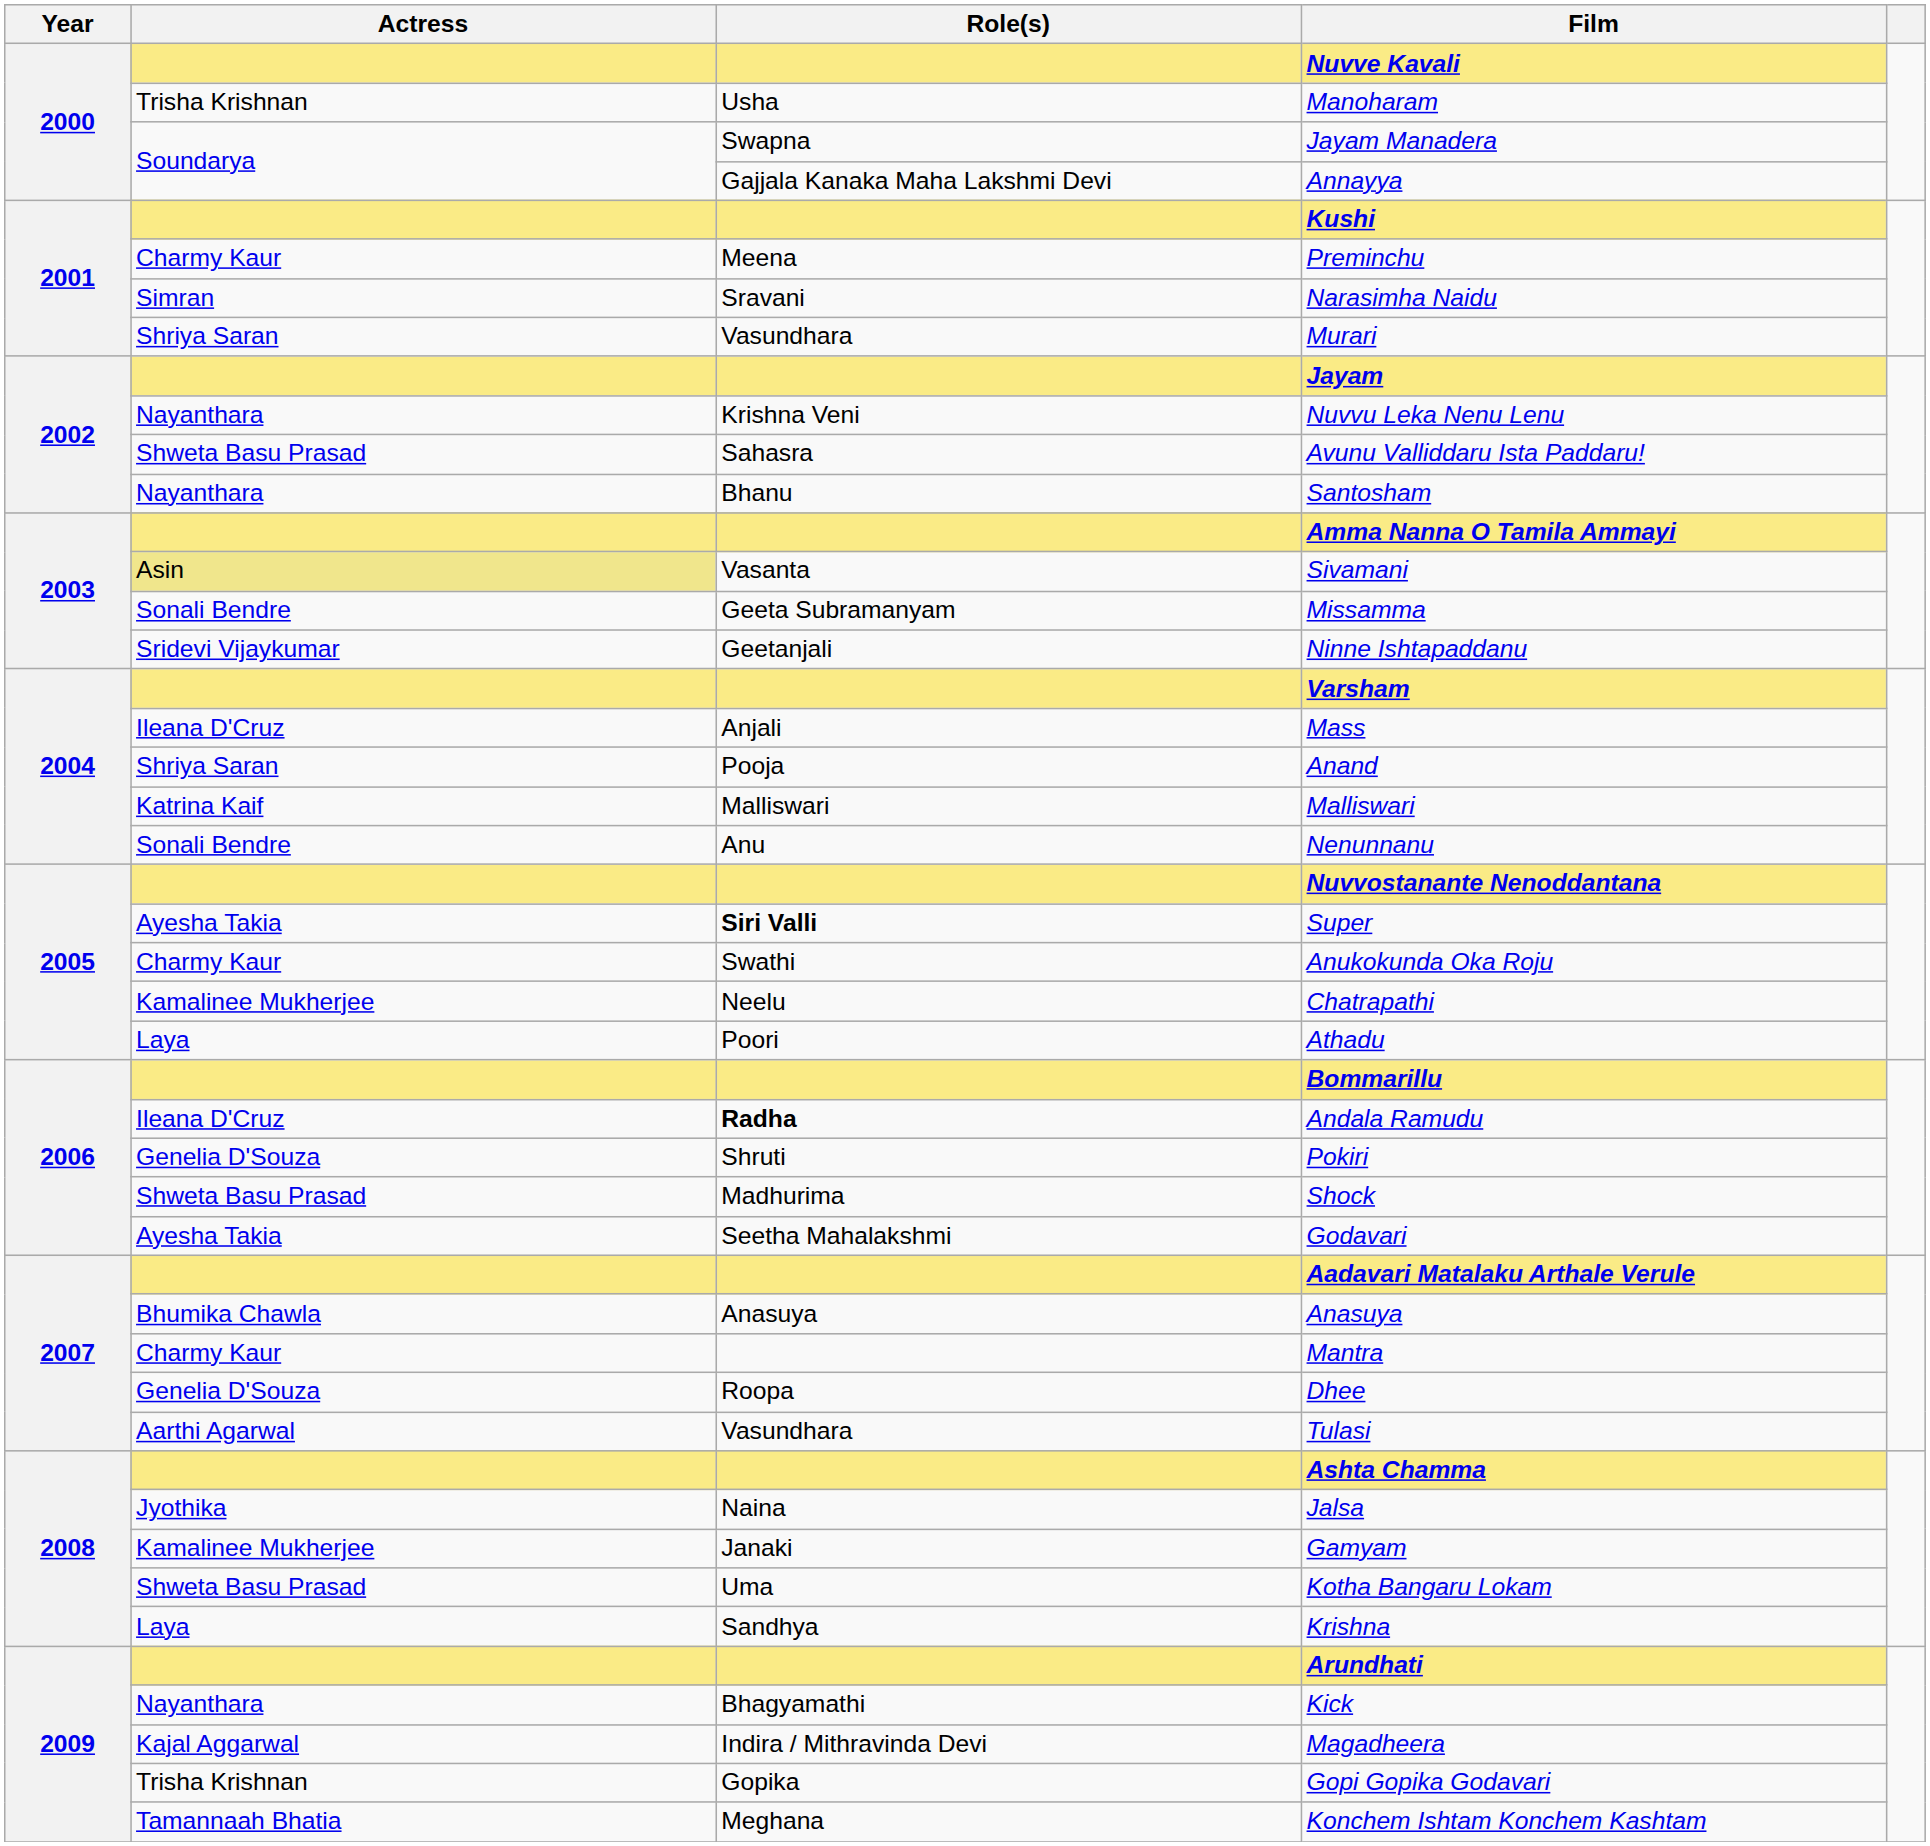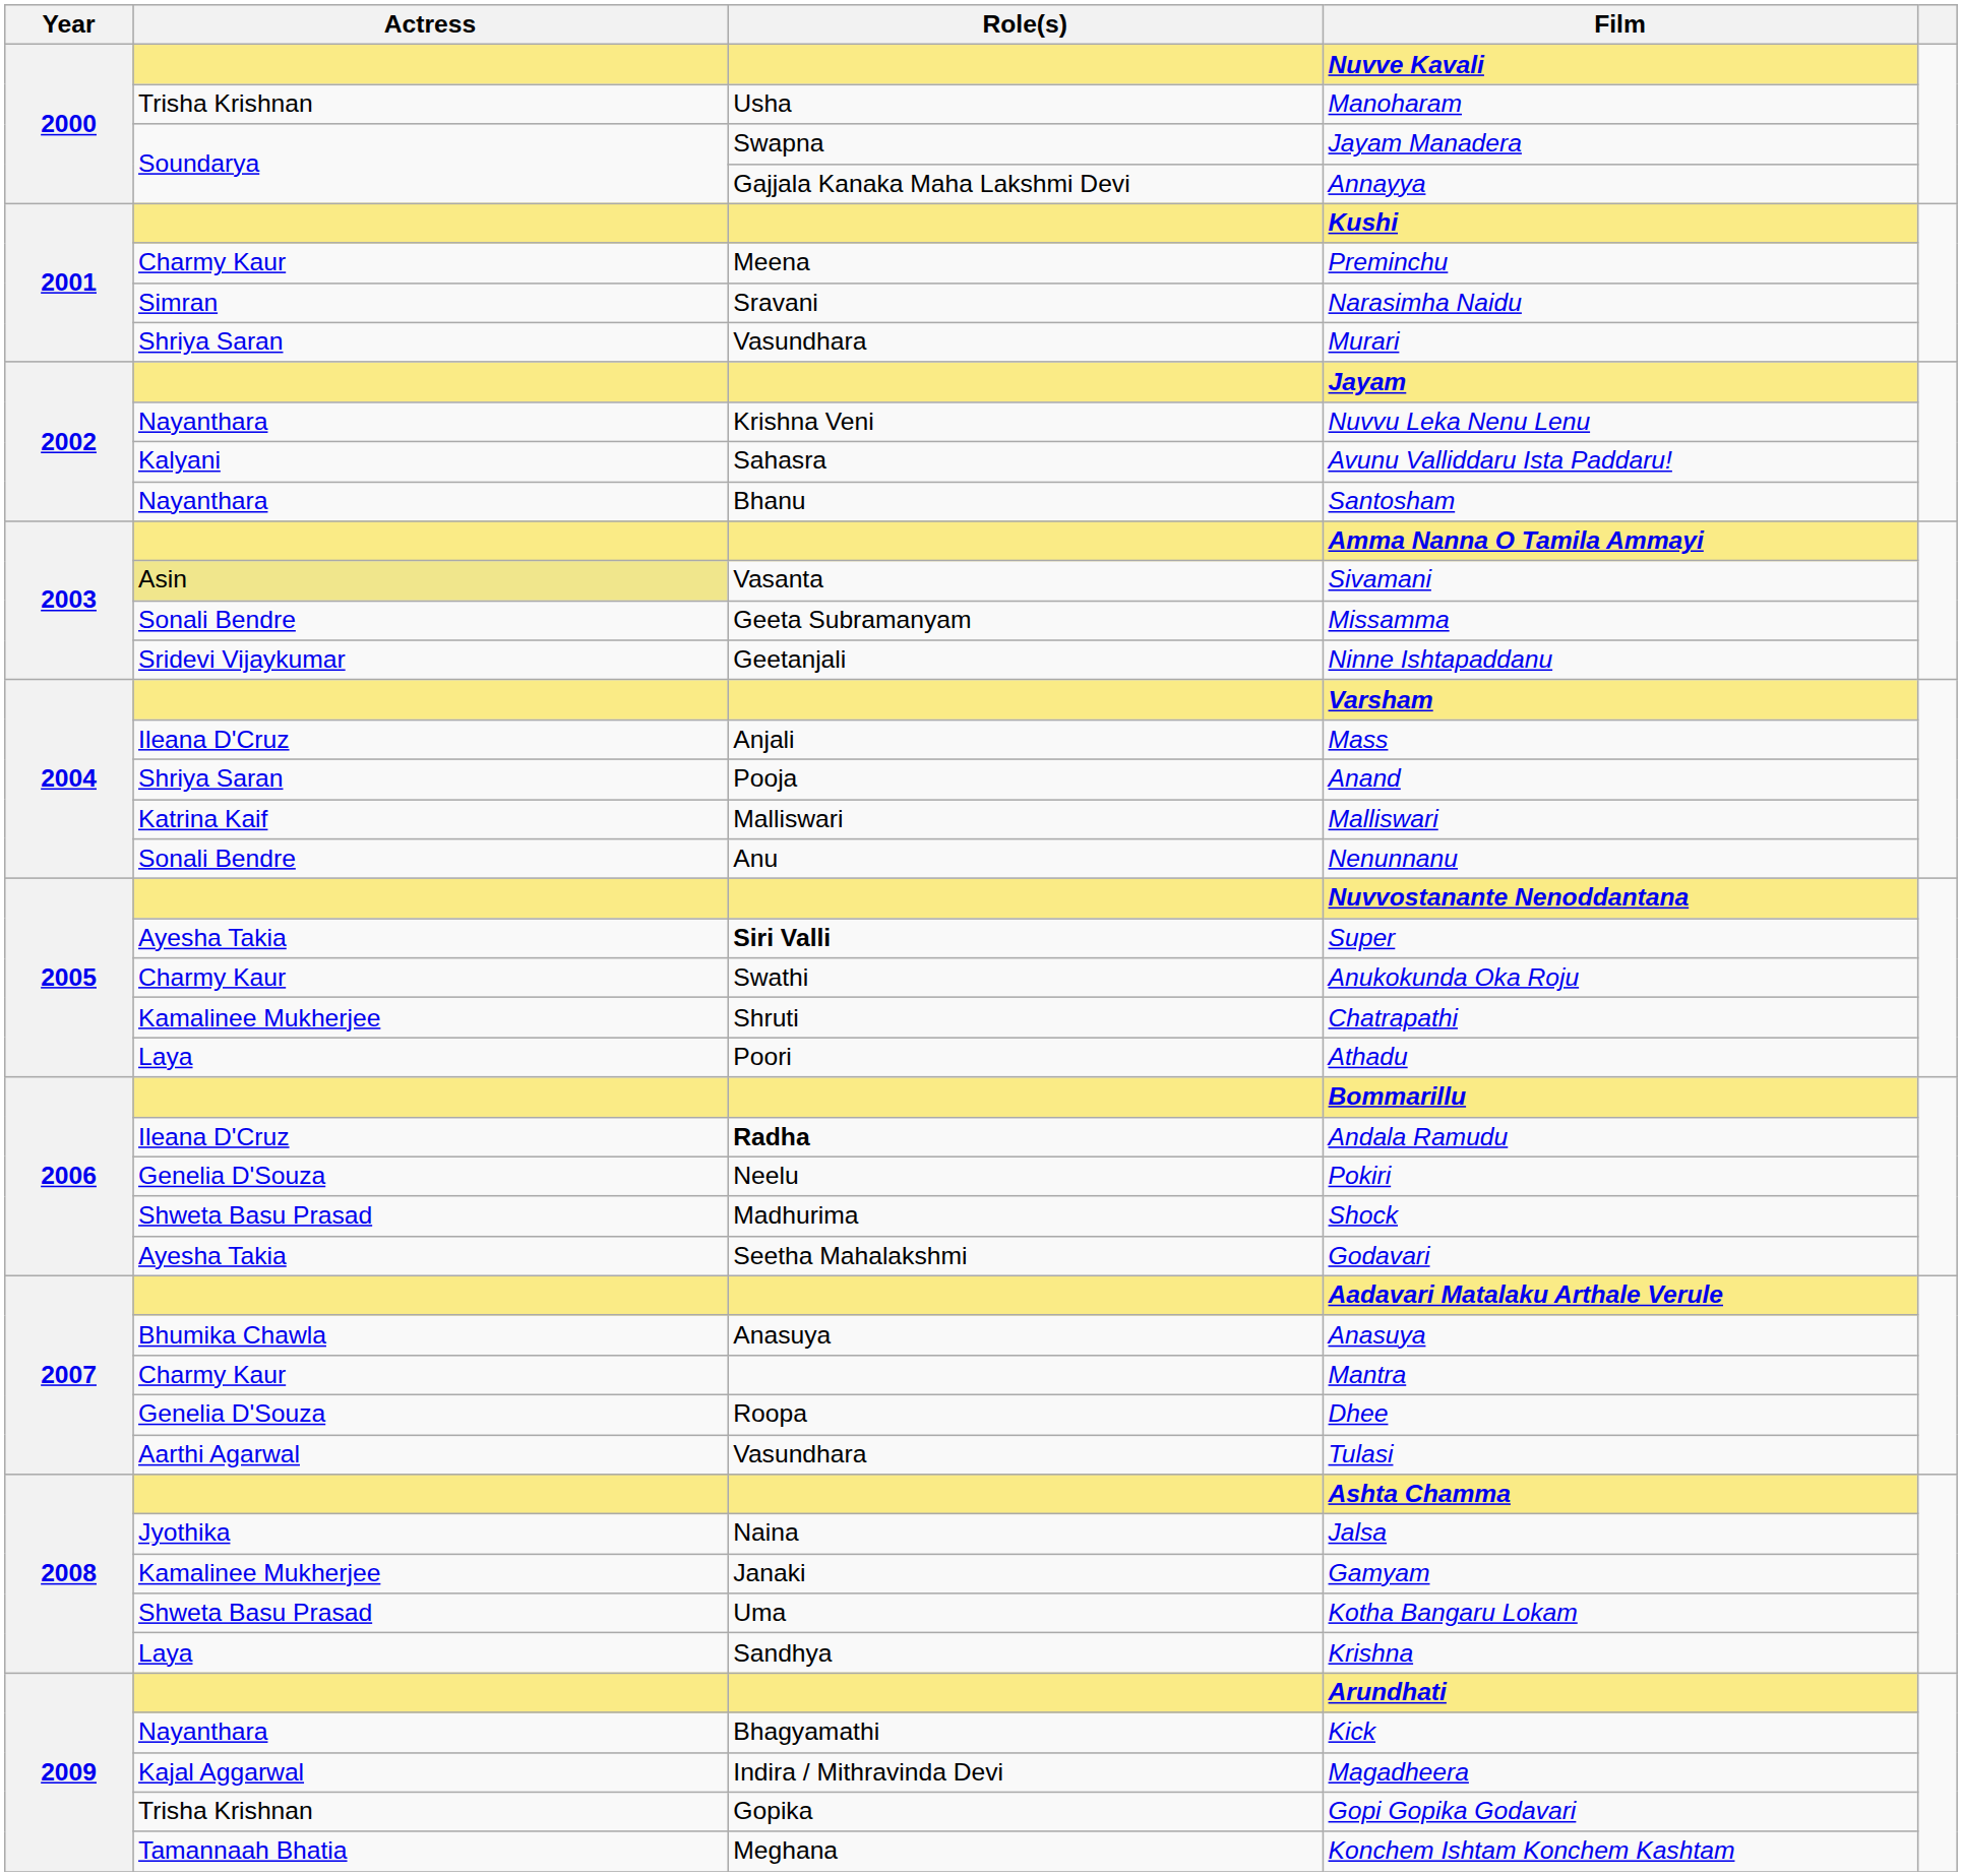 <table class="wikitable sortable">
 <tr>
 <th scope="col" style="width:3%;">Year</th>
 <th scope="col" style="width:15%;">Actress</th>
 <th scope="col" style="width:15%;">Role(s)</th>
 <th scope="col" style="width:15%;">Film</th>
 <th scope="col" style="width:1%;" class="unsortable"></th>
 </tr>
 <tr>
 <th rowspan="4" scope="row" style="text-align:center"><a href='#'>2000</a></th>
 <td style="background:#FAEB86;"><strong> </strong></td>
 <td style="background:#FAEB86;"><strong></strong></td>
 <td style="background:#FAEB86;"><strong><em><a href='#'>Nuvve Kavali</a></em></strong></td>
 <td rowspan="4" style="text-align:center;"></td>
 </tr>
 <tr>
 <td>Trisha Krishnan</td>
 <td>Usha</td>
 <td><a href='#'><em>Manoharam</em></a></td>
 </tr>
 <tr>
 <td rowspan="2"><a href='#'>Soundarya</a></td>
 <td>Swapna</td>
 <td><em><a href='#'>Jayam Manadera</a></em></td>
 </tr>
 <tr>
 <td>Gajjala Kanaka Maha Lakshmi Devi</td>
 <td><em><a href='#'>Annayya</a></em></td>
 </tr>
 <tr>
 <th rowspan="4" scope="row" style="text-align:center"><a href='#'>2001</a></th>
 <td style="background:#FAEB86;"><strong> </strong></td>
 <td style="background:#FAEB86;"><strong></strong></td>
 <td style="background:#FAEB86;"><em><a href='#'><strong>Kushi</strong></a></em></td>
 <td rowspan="4" style="text-align:center;"></td>
 </tr>
 <tr>
 <td><a href='#'>Charmy Kaur</a></td>
 <td>Meena</td>
 <td><em><a href='#'>Preminchu</a></em></td>
 </tr>
 <tr>
 <td><a href='#'>Simran</a></td>
 <td>Sravani</td>
 <td><em><a href='#'>Narasimha Naidu</a></em></td>
 </tr>
 <tr>
 <td><a href='#'>Shriya Saran</a></td>
 <td>Vasundhara</td>
 <td><em><a href='#'>Murari</a></em></td>
 </tr>
 <tr>
 <th rowspan="4" scope="row" style="text-align:center"><a href='#'>2002</a></th>
 <td style="background:#FAEB86;"><strong> </strong></td>
 <td style="background:#FAEB86;"><strong></strong></td>
 <td style="background:#FAEB86;"><em><a href='#'><strong>Jayam</strong></a></em></td>
 <td rowspan="4" style="text-align:center;"></td>
 </tr>
 <tr>
 <td><a href='#'>Nayanthara</a></td>
 <td>Krishna Veni</td>
 <td><em><a href='#'>Nuvvu Leka Nenu Lenu</a></em></td>
 </tr>
 <tr>
-<td><a href='#'>Shweta Basu Prasad</a></td>
+<td><a href='#'>Kalyani</a></td>
 <td>Sahasra</td>
 <td><em><a href='#'>Avunu Valliddaru Ista Paddaru!</a></em></td>
 </tr>
 <tr>
 <td><a href='#'>Nayanthara</a></td>
 <td>Bhanu</td>
 <td><em><a href='#'>Santosham</a></em></td>
 </tr>
 <tr>
 <th rowspan="4" scope="row" style="text-align:center"><a href='#'>2003</a></th>
 <td style="background:#FAEB86;"><strong> </strong></td>
 <td style="background:#FAEB86;"><strong></strong></td>
 <td style="background:#FAEB86;"><strong><em><a href='#'>Amma Nanna O Tamila Ammayi</a></em></strong></td>
 <td rowspan="4" style="text-align:center;"></td>
 </tr>
 <tr>
 <td style="background: khaki;">Asin</td>
 <td>Vasanta</td>
 <td><em><a href='#'>Sivamani</a></em></td>
 </tr>
 <tr>
 <td><a href='#'>Sonali Bendre</a></td>
 <td>Geeta Subramanyam</td>
 <td><em><a href='#'>Missamma</a></em></td>
 </tr>
 <tr>
 <td><a href='#'>Sridevi Vijaykumar</a></td>
 <td>Geetanjali</td>
 <td><em><a href='#'>Ninne Ishtapaddanu</a></em></td>
 </tr>
 <tr>
 <th rowspan="5" scope="row" style="text-align:center"><a href='#'>2004</a></th>
 <td style="background:#FAEB86;"><strong> </strong></td>
 <td style="background:#FAEB86;"><strong></strong></td>
 <td style="background:#FAEB86;"><em><a href='#'><strong>Varsham</strong></a></em></td>
 <td rowspan="5" style="text-align:center;"></td>
 </tr>
 <tr>
 <td><a href='#'>Ileana D'Cruz</a></td>
 <td>Anjali</td>
 <td><em><a href='#'>Mass</a></em></td>
 </tr>
 <tr>
 <td><a href='#'>Shriya Saran</a></td>
 <td>Pooja</td>
 <td><em><a href='#'>Anand</a></em></td>
 </tr>
 <tr>
 <td><a href='#'>Katrina Kaif</a></td>
 <td>Malliswari</td>
 <td><em><a href='#'>Malliswari</a></em></td>
 </tr>
 <tr>
 <td><a href='#'>Sonali Bendre</a></td>
 <td>Anu</td>
 <td><em><a href='#'>Nenunnanu</a></em></td>
 </tr>
 <tr>
 <th rowspan="5" scope="row" style="text-align:center"><a href='#'>2005</a></th>
 <td style="background:#FAEB86;"><strong> </strong></td>
 <td style="background:#FAEB86;"><strong></strong></td>
 <td style="background:#FAEB86;"><strong><em><a href='#'>Nuvvostanante Nenoddantana</a></em></strong></td>
 <td rowspan="5" style="text-align:center;"></td>
 </tr>
 <tr>
 <td><a href='#'>Ayesha Takia</a></td>
 <td><strong>Siri Valli</strong></td>
 <td><em><a href='#'>Super</a></em></td>
 </tr>
 <tr>
 <td><a href='#'>Charmy Kaur</a></td>
 <td>Swathi</td>
 <td><em><a href='#'>Anukokunda Oka Roju</a></em></td>
 </tr>
 <tr>
 <td><a href='#'>Kamalinee Mukherjee</a></td>
-<td>Neelu</td>
+<td>Shruti</td>
 <td><em><a href='#'>Chatrapathi</a></em></td>
 </tr>
 <tr>
 <td><a href='#'>Laya</a></td>
 <td>Poori</td>
 <td><em><a href='#'>Athadu</a></em></td>
 </tr>
 <tr>
 <th rowspan="5" scope="row" style="text-align:center"><a href='#'>2006</a></th>
 <td style="background:#FAEB86;"><strong> </strong></td>
 <td style="background:#FAEB86;"><strong></strong></td>
 <td style="background:#FAEB86;"><strong><em><a href='#'>Bommarillu</a></em></strong></td>
 <td rowspan="5" style="text-align:center;"></td>
 </tr>
 <tr>
 <td><a href='#'>Ileana D'Cruz</a></td>
 <td><strong>Radha</strong></td>
 <td><em><a href='#'>Andala Ramudu</a></em></td>
 </tr>
 <tr>
 <td><a href='#'>Genelia D'Souza</a></td>
-<td>Shruti</td>
+<td>Neelu</td>
 <td><em><a href='#'>Pokiri</a></em></td>
 </tr>
 <tr>
 <td><a href='#'>Shweta Basu Prasad</a></td>
 <td>Madhurima</td>
 <td><em><a href='#'>Shock</a></em></td>
 </tr>
 <tr>
 <td><a href='#'>Ayesha Takia</a></td>
 <td>Seetha Mahalakshmi</td>
 <td><em><a href='#'>Godavari</a></em></td>
 </tr>
 <tr>
 <th rowspan="5" scope="row" style="text-align:center"><a href='#'>2007</a></th>
 <td style="background:#FAEB86;"><strong> </strong></td>
 <td style="background:#FAEB86;"><strong></strong></td>
 <td style="background:#FAEB86;"><strong><em><a href='#'>Aadavari Matalaku Arthale Verule</a></em></strong></td>
 <td rowspan="5" style="text-align:center;"></td>
 </tr>
 <tr>
 <td><a href='#'>Bhumika Chawla</a></td>
 <td>Anasuya</td>
 <td><em><a href='#'>Anasuya</a></em></td>
 </tr>
 <tr>
 <td><a href='#'>Charmy Kaur</a></td>
 <td></td>
 <td><em><a href='#'>Mantra</a></em></td>
 </tr>
 <tr>
 <td><a href='#'>Genelia D'Souza</a></td>
 <td>Roopa</td>
 <td><em><a href='#'>Dhee</a></em></td>
 </tr>
 <tr>
 <td><a href='#'>Aarthi Agarwal</a></td>
 <td>Vasundhara</td>
 <td><em><a href='#'>Tulasi</a></em></td>
 </tr>
 <tr>
 <th rowspan="5" scope="row" style="text-align:center"><a href='#'>2008</a></th>
 <td style="background:#FAEB86;"><strong> </strong></td>
 <td style="background:#FAEB86;"><strong></strong></td>
 <td style="background:#FAEB86;"><strong><em><a href='#'>Ashta Chamma</a></em></strong></td>
 <td rowspan="5" style="text-align:center;"></td>
 </tr>
 <tr>
 <td><a href='#'>Jyothika</a></td>
 <td>Naina</td>
 <td><em><a href='#'>Jalsa</a></em></td>
 </tr>
 <tr>
 <td><a href='#'>Kamalinee Mukherjee</a></td>
 <td>Janaki</td>
 <td><em><a href='#'>Gamyam</a></em></td>
 </tr>
 <tr>
 <td><a href='#'>Shweta Basu Prasad</a></td>
 <td>Uma</td>
 <td><em><a href='#'>Kotha Bangaru Lokam</a></em></td>
 </tr>
 <tr>
 <td><a href='#'>Laya</a></td>
 <td>Sandhya</td>
 <td><em><a href='#'>Krishna</a></em></td>
 </tr>
 <tr>
 <th rowspan="5" scope="row" style="text-align:center"><a href='#'>2009</a></th>
 <td style="background:#FAEB86;"><strong> </strong></td>
 <td style="background:#FAEB86;"><strong></strong></td>
 <td style="background:#FAEB86;"><em><a href='#'><strong>Arundhati</strong></a></em></td>
 <td rowspan="5" style="text-align:center;"></td>
 </tr>
 <tr>
 <td><a href='#'>Nayanthara</a></td>
 <td>Bhagyamathi</td>
 <td><em><a href='#'>Kick</a></em></td>
 </tr>
 <tr>
 <td><a href='#'>Kajal Aggarwal</a></td>
 <td>Indira / Mithravinda Devi</td>
 <td><em><a href='#'>Magadheera</a></em></td>
 </tr>
 <tr>
 <td>Trisha Krishnan</td>
 <td>Gopika</td>
 <td><em><a href='#'>Gopi Gopika Godavari</a></em></td>
 </tr>
 <tr>
 <td><a href='#'>Tamannaah Bhatia</a></td>
 <td>Meghana</td>
 <td><em><a href='#'>Konchem Ishtam Konchem Kashtam</a></em></td>
 </tr>
 </table>
